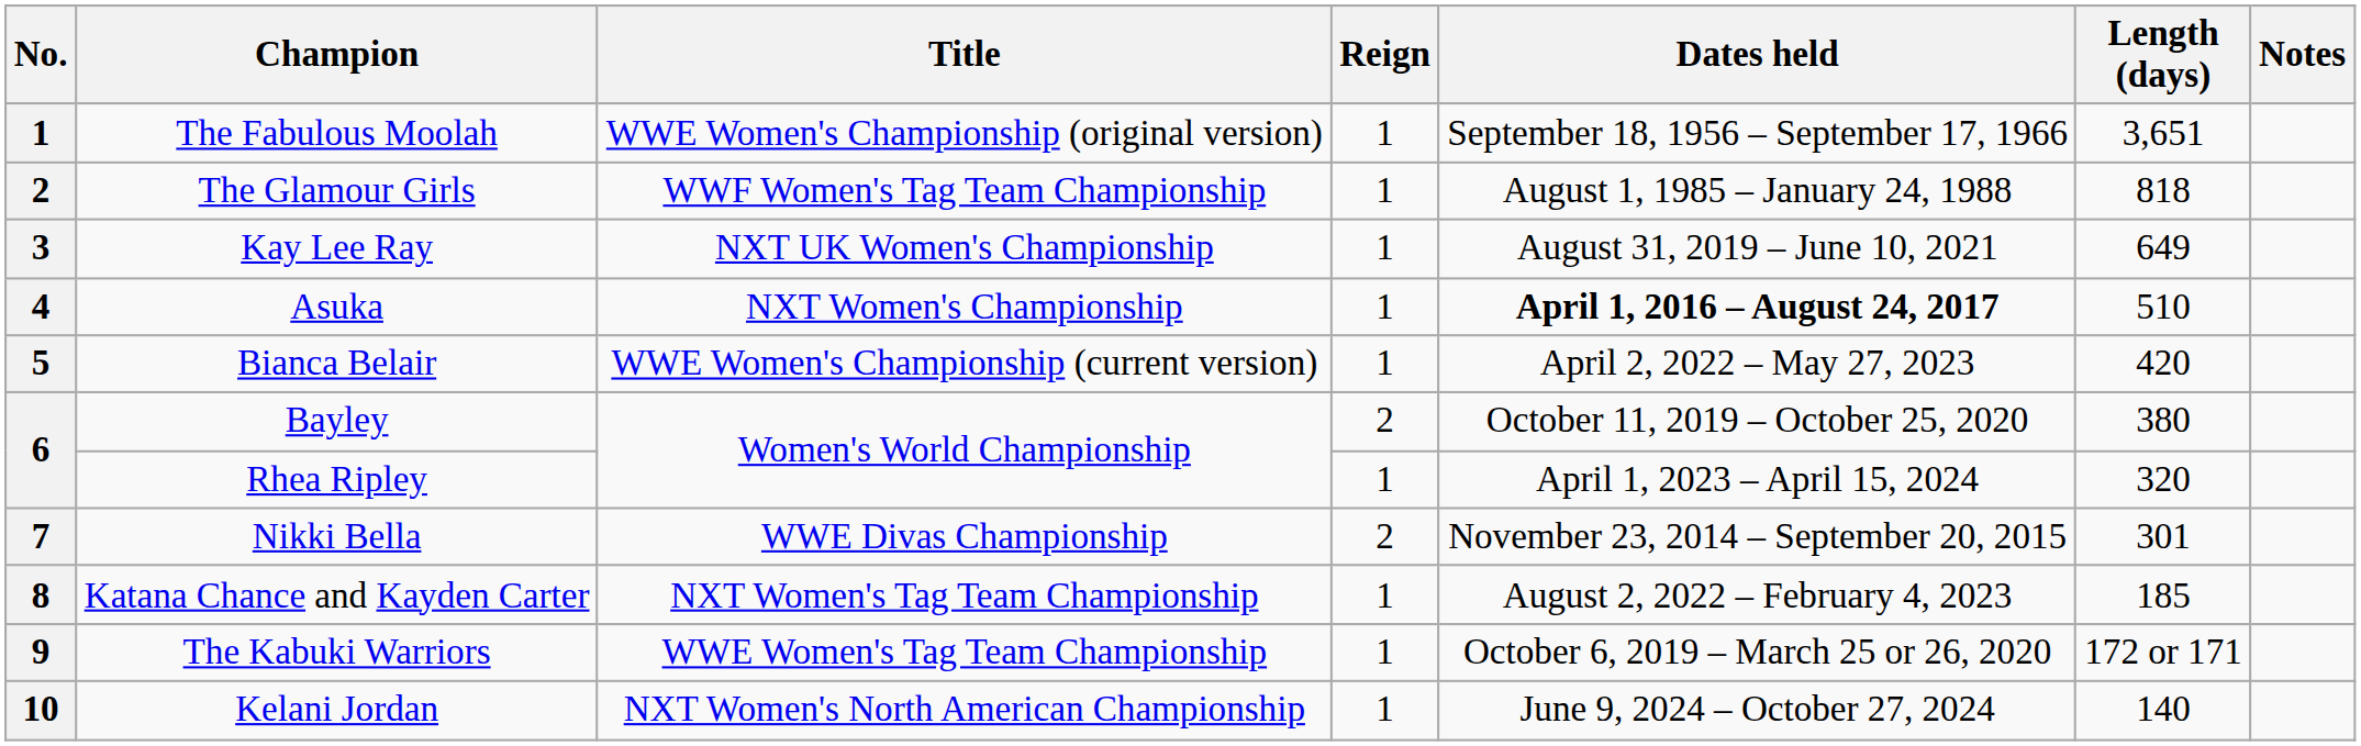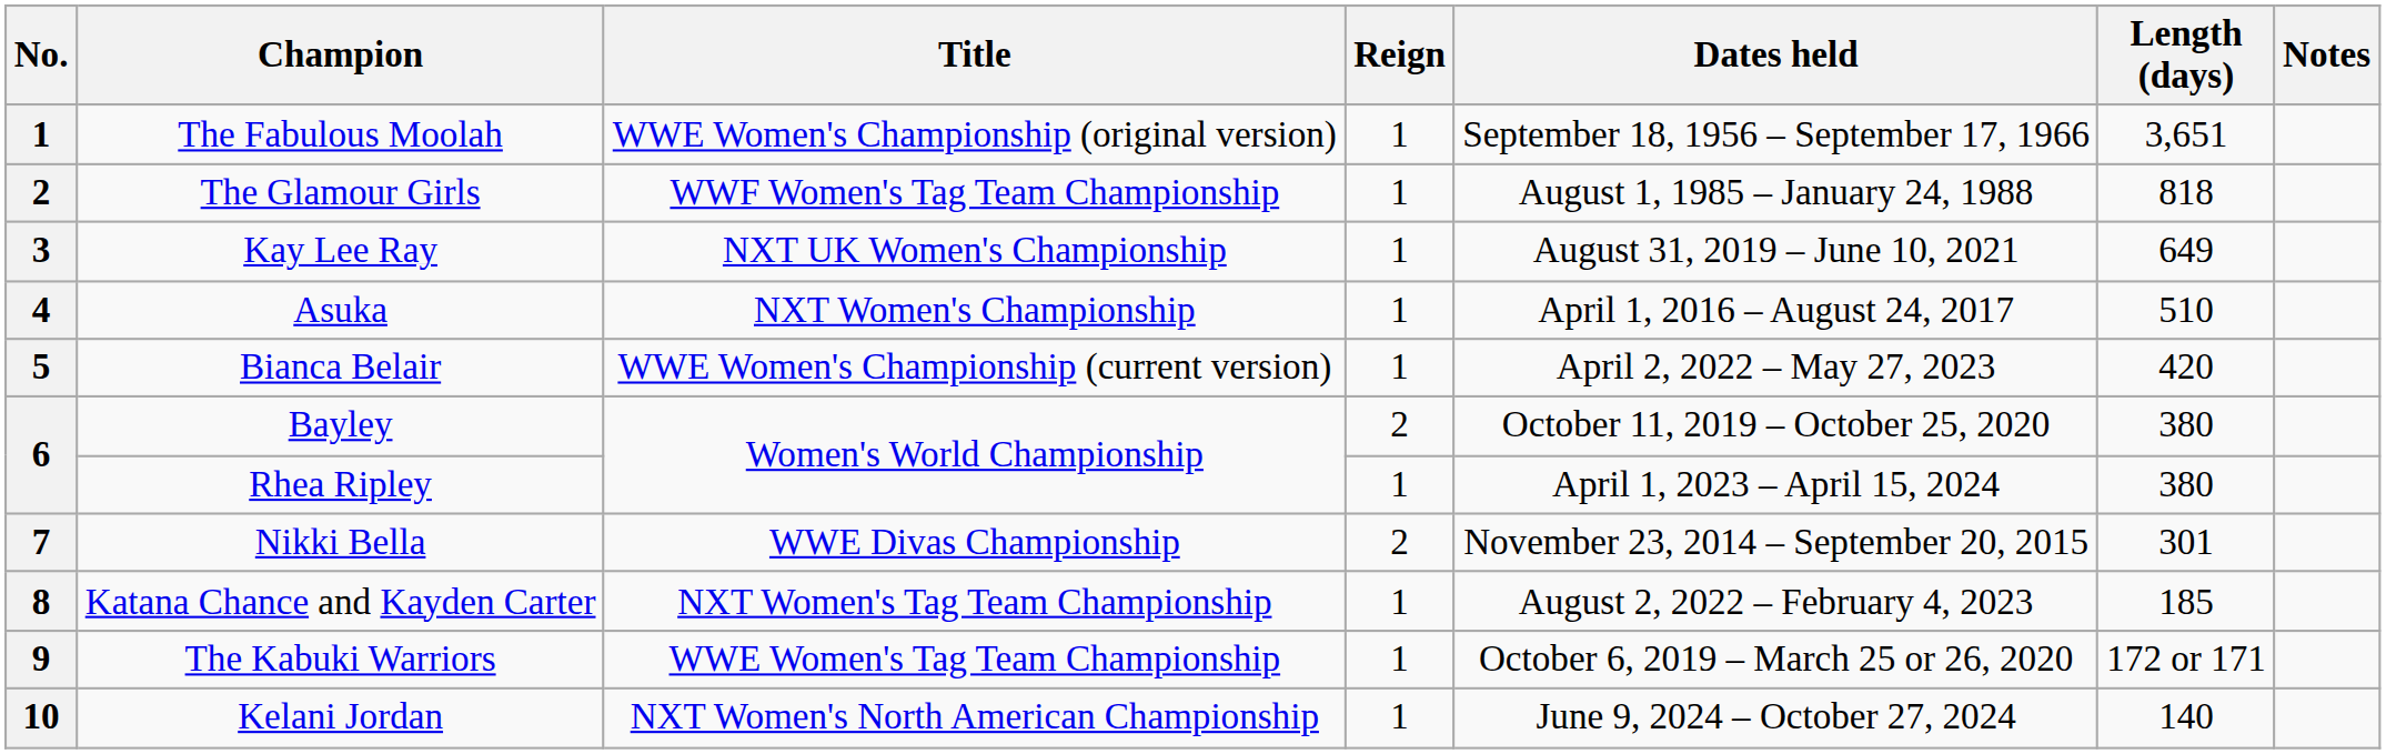 <table class="wikitable sortable" style="text-align: center">
 <tr>
 <th>No.</th>
 <th>Champion</th>
 <th>Title</th>
 <th>Reign</th>
 <th>Dates held</th>
 <th>Length<br>(days)</th>
 <th>Notes</th>
 </tr>
 <tr>
 <th>1</th>
 <td><a href='#'>The Fabulous Moolah</a></td>
 <td><a href='#'>WWE Women's Championship</a> (original version)</td>
 <td>1</td>
 <td>September 18, 1956 – September 17, 1966</td>
 <td>3,651</td>
 <td style="text-align:left"></td>
 </tr>
 <tr>
 <th>2</th>
 <td><a href='#'>The Glamour Girls</a><br></td>
 <td><a href='#'>WWF Women's Tag Team Championship</a></td>
 <td>1</td>
 <td>August 1, 1985 – January 24, 1988</td>
 <td>818</td>
 <td></td>
 </tr>
 <tr>
 <th>3</th>
 <td><a href='#'>Kay Lee Ray</a></td>
 <td><a href='#'>NXT UK Women's Championship</a></td>
 <td>1</td>
 <td>August 31, 2019 – June 10, 2021</td>
 <td>649</td>
 <td style="text-align:left"></td>
 </tr>
 <tr>
 <th>4</th>
 <td><a href='#'>Asuka</a></td>
 <td><a href='#'>NXT Women's Championship</a></td>
 <td>1</td>
-<td><strong>April 1, 2016 – August 24, 2017</strong></td>
+<td>April 1, 2016 – August 24, 2017</td>
 <td>510</td>
 <td style="text-align:left"></td>
 </tr>
 <tr>
 <th>5</th>
 <td><a href='#'>Bianca Belair</a></td>
 <td><a href='#'>WWE Women's Championship</a> (current version)</td>
 <td>1</td>
 <td>April 2, 2022 – May 27, 2023</td>
 <td>420</td>
 <td style="text-align:left"></td>
 </tr>
 <tr>
 <th rowspan="2">6</th>
 <td><a href='#'>Bayley</a></td>
 <td rowspan="2"><a href='#'>Women's World Championship</a></td>
 <td>2</td>
 <td>October 11, 2019 – October 25, 2020</td>
 <td>380</td>
 <td style="text-align:left"></td>
 </tr>
 <tr>
 <td><a href='#'>Rhea Ripley</a></td>
 <td>1</td>
 <td>April 1, 2023 – April 15, 2024</td>
-<td>320</td>
+<td>380</td>
 <td style="text-align:left"></td>
 </tr>
 <tr>
 <th>7</th>
 <td><a href='#'>Nikki Bella</a></td>
 <td><a href='#'>WWE Divas Championship</a></td>
 <td>2</td>
 <td>November 23, 2014 – September 20, 2015</td>
 <td>301</td>
 <td style="text-align:left"></td>
 </tr>
 <tr>
 <th>8</th>
 <td><a href='#'>Katana Chance</a> and <a href='#'>Kayden Carter</a></td>
 <td><a href='#'>NXT Women's Tag Team Championship</a></td>
 <td>1</td>
 <td>August 2, 2022 – February 4, 2023</td>
 <td>185</td>
 <td></td>
 </tr>
 <tr>
 <th>9</th>
 <td><a href='#'>The Kabuki Warriors</a><br></td>
 <td><a href='#'>WWE Women's Tag Team Championship</a></td>
 <td>1</td>
 <td>October 6, 2019 – March 25 or 26, 2020</td>
 <td>172 or 171</td>
 <td style="text-align:left"></td>
 </tr>
 <tr>
 <th>10</th>
 <td><a href='#'>Kelani Jordan</a></td>
 <td><a href='#'>NXT Women's North American Championship</a></td>
 <td>1</td>
 <td>June 9, 2024 – October 27, 2024</td>
 <td>140</td>
 <td style="text-align:left"></td>
 </tr>
 </table>
